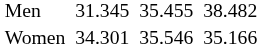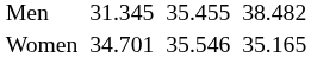 <table>
 <tr>
 <td>Men</td>
 <td></td>
 <td>31.345</td>
 <td></td>
 <td>35.455</td>
 <td></td>
 <td>38.482</td>
 </tr>
 <tr>
 <td>Women</td>
 <td></td>
-<td>34.301</td>
+<td>34.701</td>
 <td></td>
 <td>35.546</td>
 <td></td>
-<td>35.166</td>
+<td>35.165</td>
 </tr>
 </table>
